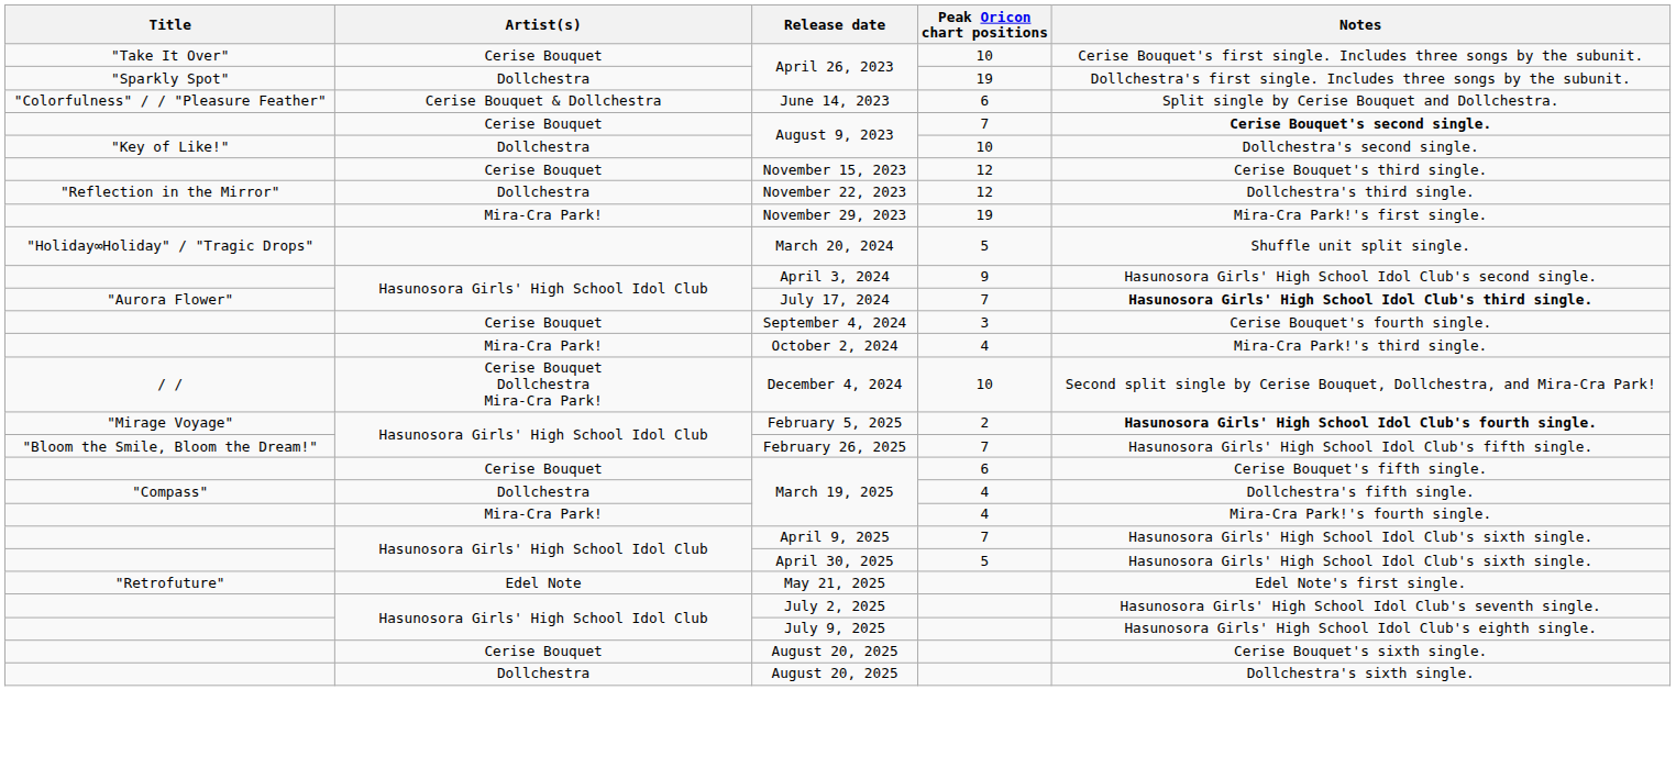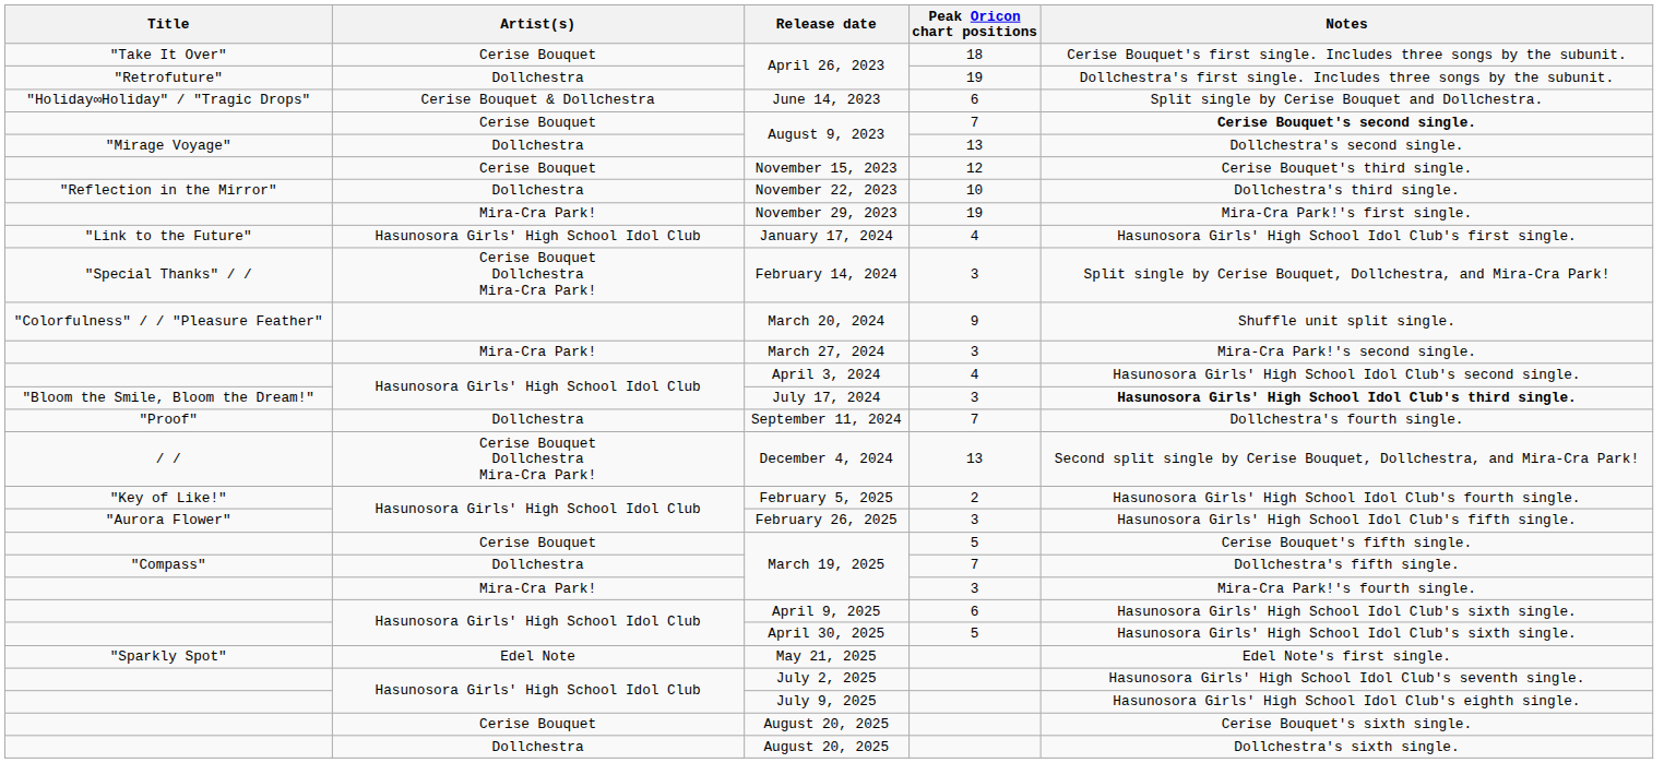 <table class="wikitable sortable plainrowheaders" style="text-align:center;">
 <tr>
 <th scope="col" rowspan="1">Title</th>
 <th scope="col" rowspan="1" width="25%">Artist(s)</th>
 <th scope="col" colspan="1" width="10%">Release date</th>
 <th scope="col" rowspan="1" width="8%">Peak <a href='#'>Oricon</a><br>chart positions</th>
 <th>Notes<br></th>
 </tr>
 <tr>
 <td>"Take It Over"</td>
 <td>Cerise Bouquet</td>
 <td rowspan="2">April 26, 2023</td>
-<td>10</td>
+<td>18</td>
 <td>Cerise Bouquet's first single. Includes three songs by the subunit.</td>
 </tr>
 <tr>
-<td>"Sparkly Spot"</td>
+<td>"Retrofuture"</td>
 <td>Dollchestra</td>
 <td>19</td>
 <td>Dollchestra's first single. Includes three songs by the subunit.</td>
 </tr>
 <tr>
-<td>"Colorfulness" /  / "Pleasure Feather"</td>
+<td>"Holiday∞Holiday" / "Tragic Drops"</td>
 <td>Cerise Bouquet & Dollchestra</td>
 <td>June 14, 2023</td>
 <td>6</td>
 <td>Split single by Cerise Bouquet and Dollchestra.</td>
 </tr>
 <tr>
 <td></td>
 <td>Cerise Bouquet</td>
 <td rowspan="2">August 9, 2023</td>
 <td>7</td>
 <td><strong>Cerise Bouquet's second single.</strong></td>
 </tr>
 <tr>
-<td>"Key of Like!"</td>
+<td>"Mirage Voyage"</td>
 <td>Dollchestra</td>
-<td>10</td>
+<td>13</td>
 <td>Dollchestra's second single.</td>
 </tr>
 <tr>
 <td></td>
 <td>Cerise Bouquet</td>
 <td>November 15, 2023</td>
 <td>12</td>
 <td>Cerise Bouquet's third single.</td>
 </tr>
 <tr>
 <td>"Reflection in the Mirror"</td>
 <td>Dollchestra</td>
 <td>November 22, 2023</td>
-<td>12</td>
+<td>10</td>
 <td>Dollchestra's third single.</td>
 </tr>
 <tr>
 <td></td>
 <td>Mira-Cra Park!</td>
 <td>November 29, 2023</td>
 <td>19</td>
 <td>Mira-Cra Park!'s first single.</td>
 </tr>
 <tr>
-<td>"Holiday∞Holiday" / "Tragic Drops"</td>
+<td>"Link to the Future"</td>
+<td>Hasunosora Girls' High School Idol Club</td>
+<td>January 17, 2024</td>
+<td>4</td>
+<td>Hasunosora Girls' High School Idol Club's first single.</td>
+</tr>
+<tr>
+<td>"Special Thanks" /  / </td>
+<td>Cerise Bouquet<br>Dollchestra<br>Mira-Cra Park!</td>
+<td>February 14, 2024</td>
+<td>3</td>
+<td>Split single by Cerise Bouquet, Dollchestra, and Mira-Cra Park!</td>
+</tr>
+<tr>
+<td>"Colorfulness" /  / "Pleasure Feather"</td>
 <td><br><br></td>
 <td>March 20, 2024</td>
-<td>5</td>
+<td>9</td>
 <td>Shuffle unit split single.</td>
+</tr>
+<tr>
+<td></td>
+<td>Mira-Cra Park!</td>
+<td>March 27, 2024</td>
+<td>3</td>
+<td>Mira-Cra Park!'s second single.</td>
 </tr>
 <tr>
 <td></td>
 <td rowspan="2">Hasunosora Girls' High School Idol Club</td>
 <td>April 3, 2024</td>
-<td>9</td>
+<td>4</td>
 <td>Hasunosora Girls' High School Idol Club's second single.</td>
 </tr>
 <tr>
-<td>"Aurora Flower"</td>
+<td>"Bloom the Smile, Bloom the Dream!"</td>
 <td>July 17, 2024</td>
-<td>7</td>
+<td>3</td>
 <td><strong>Hasunosora Girls' High School Idol Club's third single.</strong></td>
 </tr>
 <tr>
-<td></td>
-<td>Cerise Bouquet</td>
-<td>September 4, 2024</td>
-<td>3</td>
-<td>Cerise Bouquet's fourth single.</td>
-</tr>
-<tr>
-<td></td>
-<td>Mira-Cra Park!</td>
-<td>October 2, 2024</td>
-<td>4</td>
-<td>Mira-Cra Park!'s third single.</td>
+<td>"Proof"</td>
+<td>Dollchestra</td>
+<td>September 11, 2024</td>
+<td>7</td>
+<td>Dollchestra's fourth single.</td>
 </tr>
 <tr>
 <td> /  / </td>
 <td>Cerise Bouquet<br>Dollchestra<br>Mira-Cra Park!</td>
 <td>December 4, 2024</td>
-<td>10</td>
+<td>13</td>
 <td>Second split single by Cerise Bouquet, Dollchestra, and Mira-Cra Park!</td>
 </tr>
 <tr>
-<td>"Mirage Voyage"</td>
+<td>"Key of Like!"</td>
 <td rowspan="2">Hasunosora Girls' High School Idol Club</td>
 <td>February 5, 2025</td>
 <td>2</td>
-<td><strong>Hasunosora Girls' High School Idol Club's fourth single.</strong></td>
+<td>Hasunosora Girls' High School Idol Club's fourth single.</td>
 </tr>
 <tr>
-<td>"Bloom the Smile, Bloom the Dream!"</td>
+<td>"Aurora Flower"</td>
 <td>February 26, 2025</td>
-<td>7</td>
+<td>3</td>
 <td>Hasunosora Girls' High School Idol Club's fifth single.</td>
 </tr>
 <tr>
 <td></td>
 <td>Cerise Bouquet</td>
 <td rowspan="3">March 19, 2025</td>
-<td>6</td>
+<td>5</td>
 <td>Cerise Bouquet's fifth single.</td>
 </tr>
 <tr>
 <td>"Compass"</td>
 <td>Dollchestra</td>
-<td>4</td>
+<td>7</td>
 <td>Dollchestra's fifth single.</td>
 </tr>
 <tr>
 <td></td>
 <td>Mira-Cra Park!</td>
-<td>4</td>
+<td>3</td>
 <td>Mira-Cra Park!'s fourth single.</td>
 </tr>
 <tr>
 <td></td>
 <td rowspan="2">Hasunosora Girls' High School Idol Club</td>
 <td>April 9, 2025</td>
-<td>7</td>
+<td>6</td>
 <td>Hasunosora Girls' High School Idol Club's sixth single.</td>
 </tr>
 <tr>
 <td></td>
 <td>April 30, 2025</td>
 <td>5</td>
 <td>Hasunosora Girls' High School Idol Club's sixth single.</td>
 </tr>
 <tr>
-<td>"Retrofuture"</td>
+<td>"Sparkly Spot"</td>
 <td>Edel Note</td>
 <td>May 21, 2025</td>
 <td></td>
 <td>Edel Note's first single.</td>
 </tr>
 <tr>
 <td></td>
 <td rowspan="2">Hasunosora Girls' High School Idol Club</td>
 <td>July 2, 2025</td>
 <td></td>
 <td>Hasunosora Girls' High School Idol Club's seventh single.</td>
 </tr>
 <tr>
 <td></td>
 <td>July 9, 2025</td>
 <td></td>
 <td>Hasunosora Girls' High School Idol Club's eighth single.</td>
 </tr>
 <tr>
 <td></td>
 <td>Cerise Bouquet</td>
 <td>August 20, 2025</td>
 <td></td>
 <td>Cerise Bouquet's sixth single.</td>
 </tr>
 <tr>
 <td></td>
 <td>Dollchestra</td>
 <td>August 20, 2025</td>
 <td></td>
 <td>Dollchestra's sixth single.</td>
 </tr>
 </table>
